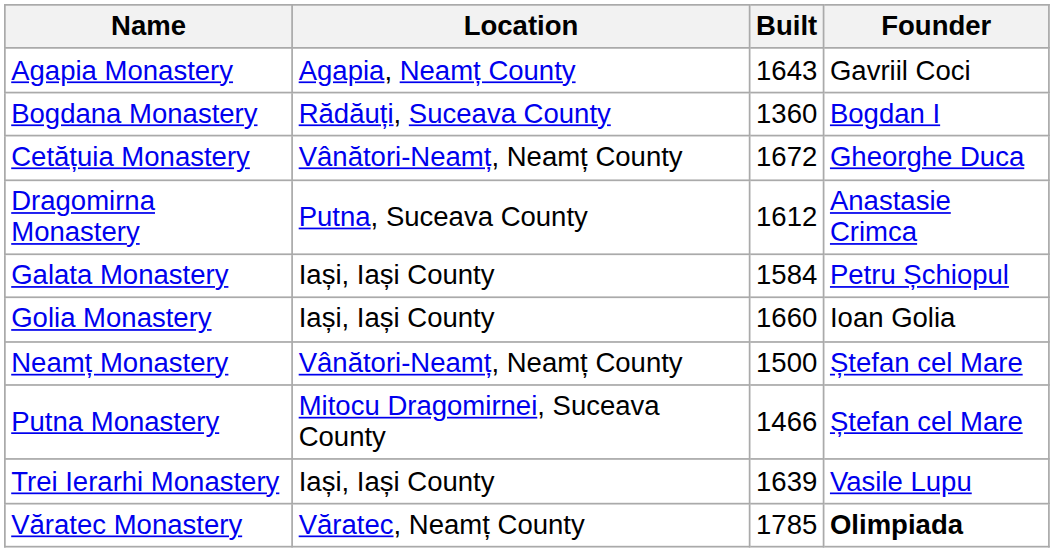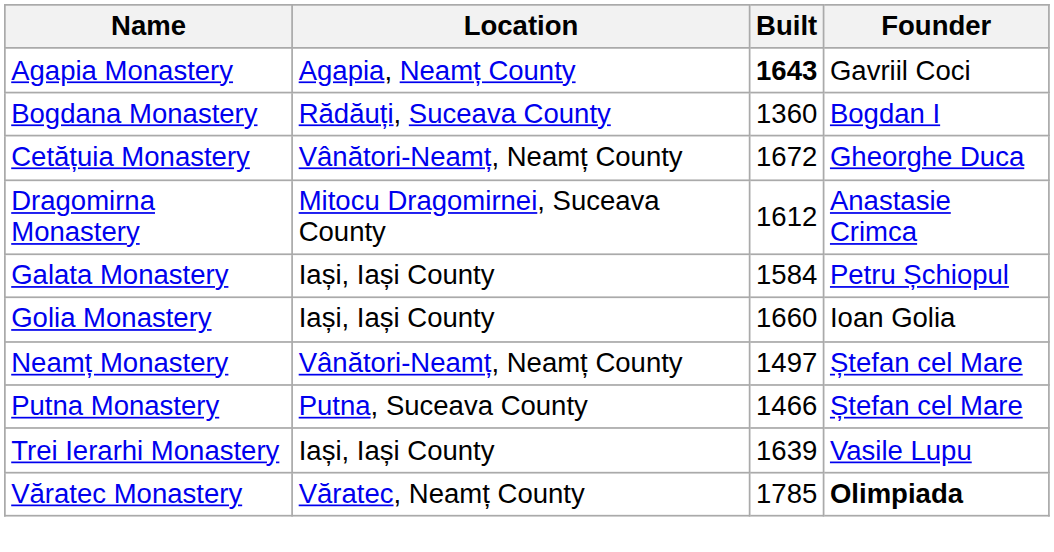 <table class="wikitable">
 <tr>
 <th>Name</th>
 <th>Location</th>
 <th>Built</th>
 <th>Founder</th>
 </tr>
 <tr bgcolor="#FFFFFF">
 <td><a href='#'>Agapia Monastery</a></td>
 <td><a href='#'>Agapia</a>, <a href='#'>Neamț County</a></td>
-<td>1643</td>
+<td><strong>1643</strong></td>
 <td>Gavriil Coci</td>
 </tr>
 <tr bgcolor="#FFFFFF">
 <td><a href='#'>Bogdana Monastery</a></td>
 <td><a href='#'>Rădăuți</a>, <a href='#'>Suceava County</a></td>
 <td>1360</td>
 <td><a href='#'>Bogdan I</a></td>
 </tr>
 <tr bgcolor="#FFFFFF">
 <td><a href='#'>Cetățuia Monastery</a></td>
 <td><a href='#'>Vânători-Neamț</a>, Neamț County</td>
 <td>1672</td>
 <td><a href='#'>Gheorghe Duca</a></td>
 </tr>
 <tr bgcolor="#FFFFFF">
 <td><a href='#'>Dragomirna Monastery</a></td>
-<td><a href='#'>Putna</a>, Suceava County</td>
+<td><a href='#'>Mitocu Dragomirnei</a>, Suceava County</td>
 <td>1612</td>
 <td><a href='#'>Anastasie Crimca</a></td>
 </tr>
 <tr bgcolor="#FFFFFF">
 <td><a href='#'>Galata Monastery</a></td>
 <td>Iași, Iași County</td>
 <td>1584</td>
 <td><a href='#'>Petru Șchiopul</a></td>
 </tr>
 <tr bgcolor="#FFFFFF">
 <td><a href='#'>Golia Monastery</a></td>
 <td>Iași, Iași County</td>
 <td>1660</td>
 <td>Ioan Golia</td>
 </tr>
 <tr bgcolor="#FFFFFF">
 <td><a href='#'>Neamț Monastery</a></td>
 <td><a href='#'>Vânători-Neamț</a>, Neamț County</td>
-<td>1500</td>
+<td>1497</td>
 <td><a href='#'>Ștefan cel Mare</a></td>
 </tr>
 <tr bgcolor="#FFFFFF">
 <td><a href='#'>Putna Monastery</a></td>
-<td><a href='#'>Mitocu Dragomirnei</a>, Suceava County</td>
+<td><a href='#'>Putna</a>, Suceava County</td>
 <td>1466</td>
 <td><a href='#'>Ștefan cel Mare</a></td>
 </tr>
 <tr bgcolor="#FFFFFF">
 <td><a href='#'>Trei Ierarhi Monastery</a></td>
 <td>Iași, Iași County</td>
 <td>1639</td>
 <td><a href='#'>Vasile Lupu</a></td>
 </tr>
 <tr bgcolor="#FFFFFF">
 <td><a href='#'>Văratec Monastery</a></td>
 <td><a href='#'>Văratec</a>, Neamț County</td>
 <td>1785</td>
 <td><strong>Olimpiada</strong></td>
 </tr>
 </table>
